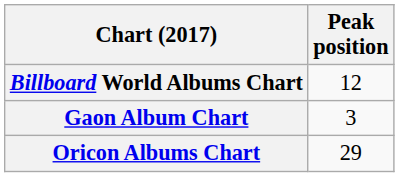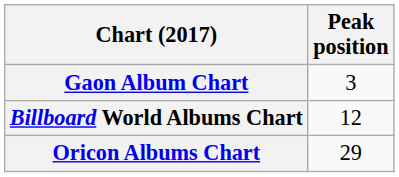 <table class="wikitable plainrowheaders sortable" style="text-align:center;" border="1">
 <tr>
 <th scope="col">Chart (2017)</th>
 <th scope="col">Peak<br>position</th>
 </tr>
 <tr>
+<th scope="row"><a href='#'>Gaon Album Chart</a></th>
+<td>3</td>
+</tr>
+<tr>
 <th scope="row"><em><a href='#'>Billboard</a></em> World Albums Chart</th>
 <td>12</td>
-</tr>
-<tr>
-<th scope="row"><a href='#'>Gaon Album Chart</a></th>
-<td>3</td>
 </tr>
 <tr>
 <th scope="row"><a href='#'>Oricon Albums Chart</a></th>
 <td>29</td>
 </tr>
 </table>
